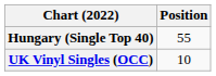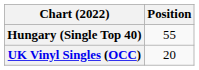 <table class="wikitable plainrowheaders" style="text-align:center">
 <tr>
 <th>Chart (2022)</th>
 <th>Position</th>
 </tr>
 <tr>
 <th scope="row">Hungary (Single Top 40)</th>
 <td>55</td>
 </tr>
 <tr>
 <th scope="row"><a href='#'>UK Vinyl Singles</a> (<a href='#'>OCC</a>)</th>
-<td>10</td>
+<td>20</td>
 </tr>
 </table>
